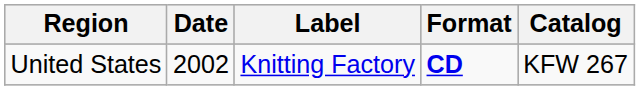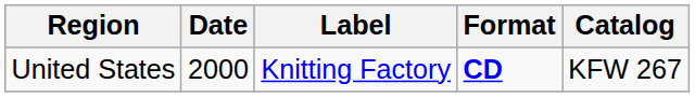 <table class="wikitable">
 <tr>
 <th>Region</th>
 <th>Date</th>
 <th>Label</th>
 <th>Format</th>
 <th>Catalog</th>
 </tr>
 <tr>
 <td>United States</td>
-<td>2002</td>
+<td>2000</td>
 <td><a href='#'>Knitting Factory</a></td>
 <td><strong><a href='#'>CD</a></strong></td>
 <td>KFW 267</td>
 </tr>
 </table>
